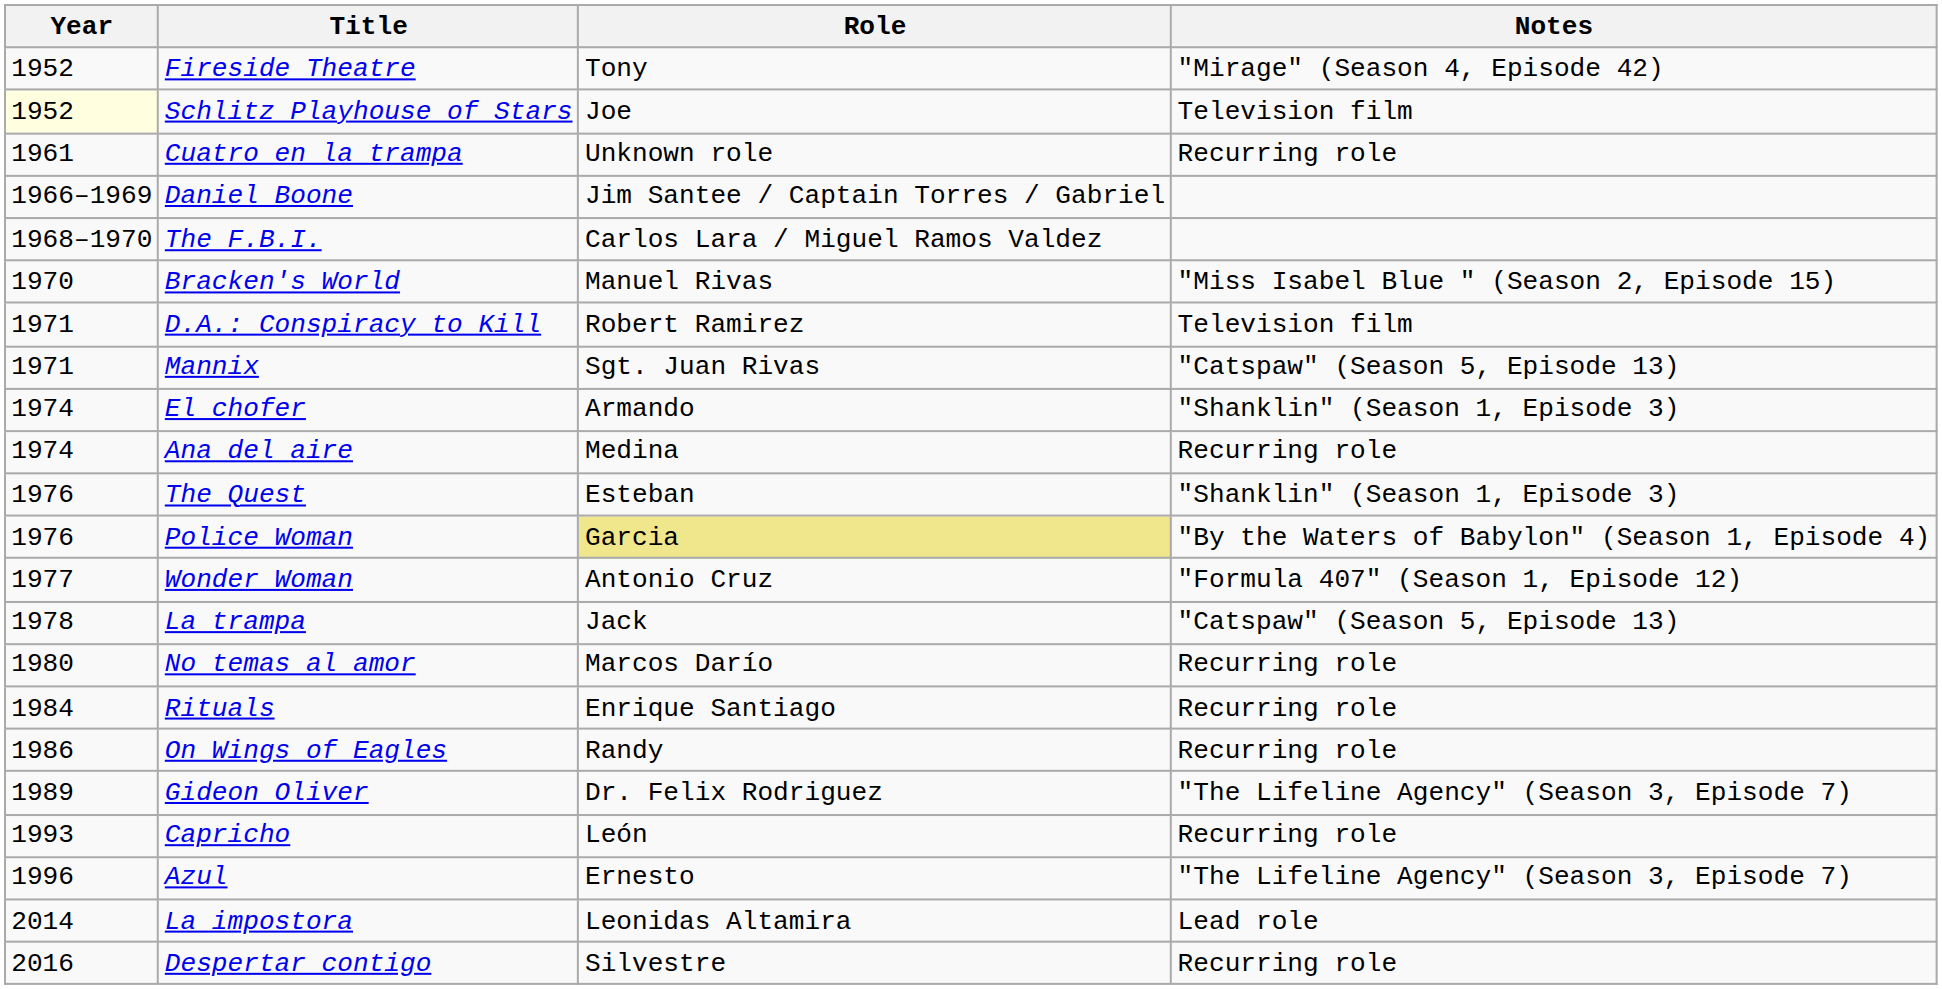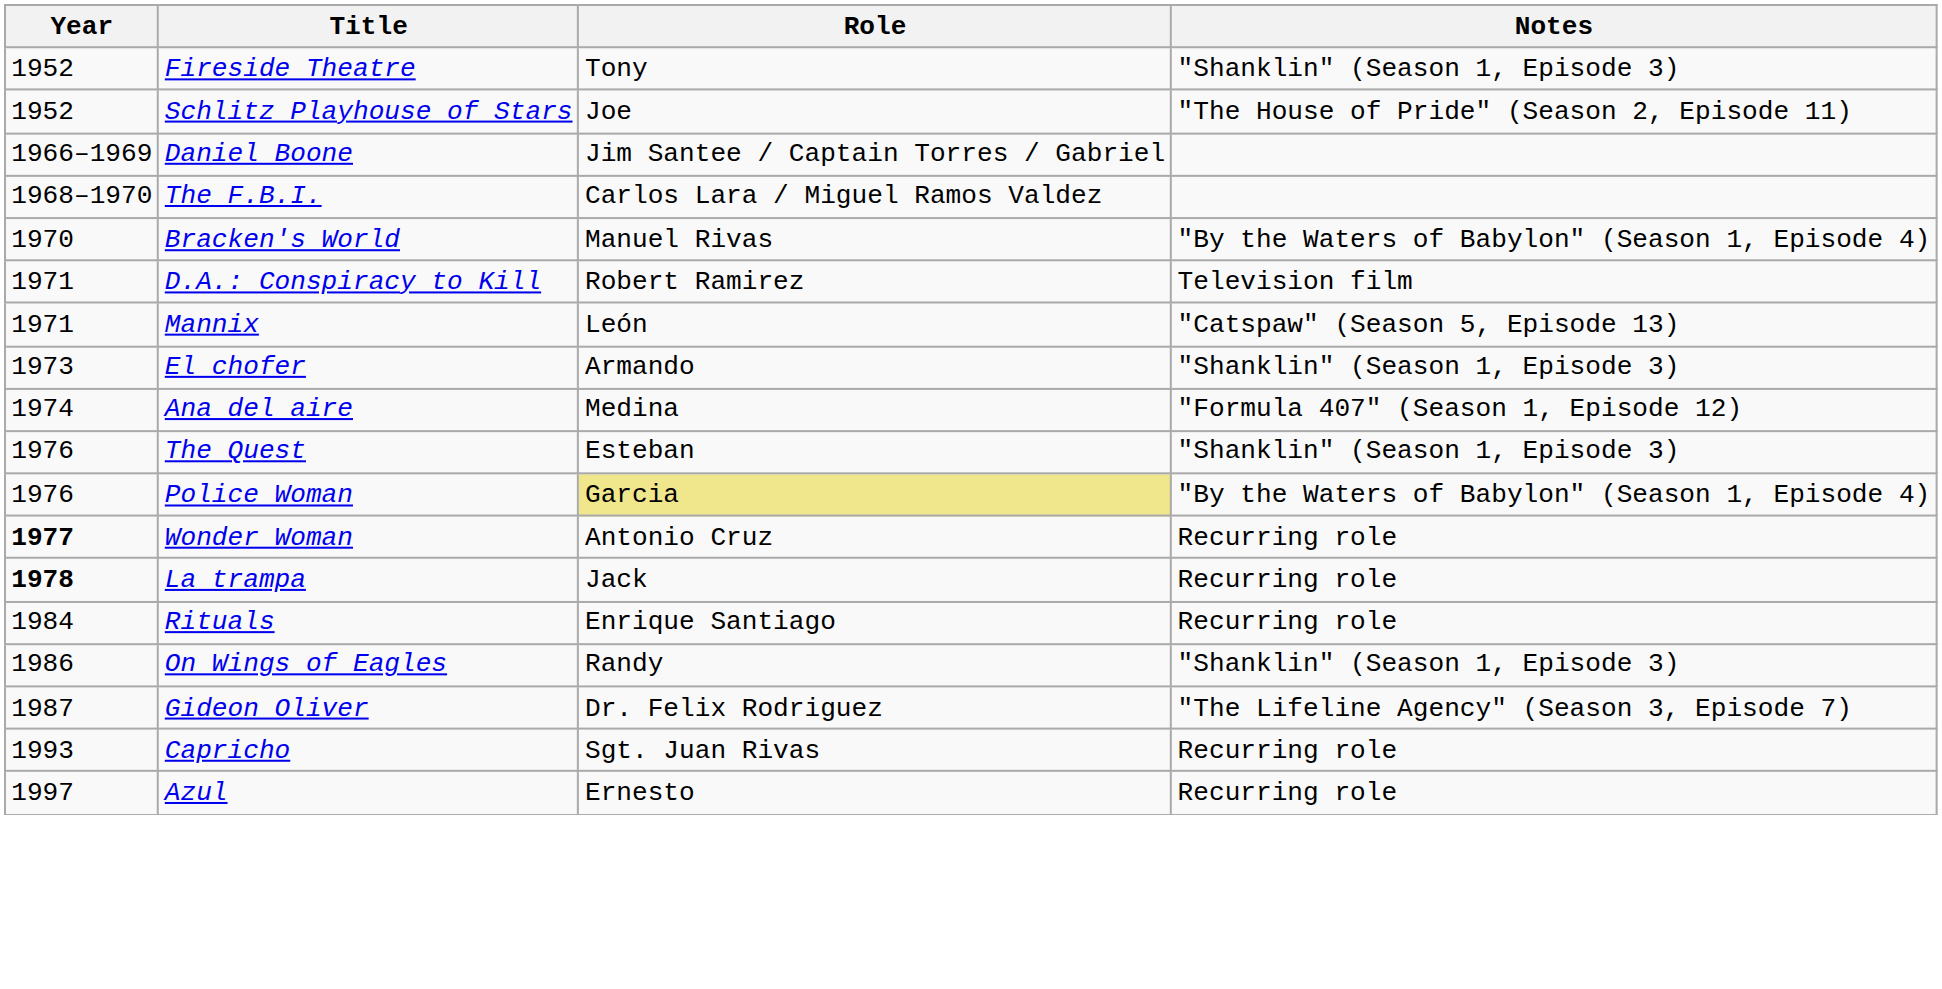 <table class="wikitable sortable">
 <tr>
 <th>Year</th>
 <th>Title</th>
 <th>Role</th>
 <th>Notes</th>
 </tr>
 <tr>
 <td>1952</td>
 <td><em><a href='#'>Fireside Theatre</a></em></td>
 <td>Tony</td>
-<td>"Mirage" (Season 4, Episode 42)</td>
+<td>"Shanklin" (Season 1, Episode 3)</td>
 </tr>
 <tr>
-<td style="background: lightyellow;">1952</td>
+<td>1952</td>
 <td><em><a href='#'>Schlitz Playhouse of Stars</a></em></td>
 <td>Joe</td>
-<td>Television film</td>
-</tr>
-<tr>
-<td>1961</td>
-<td><em><a href='#'>Cuatro en la trampa</a></em></td>
-<td>Unknown role</td>
-<td>Recurring role</td>
+<td>"The House of Pride" (Season 2, Episode 11)</td>
 </tr>
 <tr>
 <td>1966–1969</td>
 <td><em><a href='#'>Daniel Boone</a></em></td>
 <td>Jim Santee / Captain Torres / Gabriel</td>
 <td></td>
 </tr>
 <tr>
 <td>1968–1970</td>
 <td><em><a href='#'>The F.B.I.</a></em></td>
 <td>Carlos Lara / Miguel Ramos Valdez</td>
 <td></td>
 </tr>
 <tr>
 <td>1970</td>
 <td><em><a href='#'>Bracken's World</a></em></td>
 <td>Manuel Rivas</td>
-<td>"Miss Isabel Blue " (Season 2, Episode 15)</td>
+<td>"By the Waters of Babylon" (Season 1, Episode 4)</td>
 </tr>
 <tr>
 <td>1971</td>
 <td><em><a href='#'>D.A.: Conspiracy to Kill</a></em></td>
 <td>Robert Ramirez</td>
 <td>Television film</td>
 </tr>
 <tr>
 <td>1971</td>
 <td><em><a href='#'>Mannix</a></em></td>
-<td>Sgt. Juan Rivas</td>
+<td>León</td>
 <td>"Catspaw" (Season 5, Episode 13)</td>
 </tr>
 <tr>
-<td>1974</td>
+<td>1973</td>
 <td><em><a href='#'>El chofer</a></em></td>
 <td>Armando</td>
 <td>"Shanklin" (Season 1, Episode 3)</td>
 </tr>
 <tr>
 <td>1974</td>
 <td><em><a href='#'>Ana del aire</a></em></td>
 <td>Medina</td>
-<td>Recurring role</td>
+<td>"Formula 407" (Season 1, Episode 12)</td>
 </tr>
 <tr>
 <td>1976</td>
 <td><em><a href='#'>The Quest</a></em></td>
 <td>Esteban</td>
 <td>"Shanklin" (Season 1, Episode 3)</td>
 </tr>
 <tr>
 <td>1976</td>
 <td><em><a href='#'>Police Woman</a></em></td>
 <td style="background: khaki;">Garcia</td>
 <td>"By the Waters of Babylon" (Season 1, Episode 4)</td>
 </tr>
 <tr>
-<td>1977</td>
+<td><strong>1977</strong></td>
 <td><em><a href='#'>Wonder Woman</a></em></td>
 <td>Antonio Cruz</td>
-<td>"Formula 407" (Season 1, Episode 12)</td>
+<td>Recurring role</td>
 </tr>
 <tr>
-<td>1978</td>
+<td><strong>1978</strong></td>
 <td><em><a href='#'>La trampa</a></em></td>
 <td>Jack</td>
-<td>"Catspaw" (Season 5, Episode 13)</td>
-</tr>
-<tr>
-<td>1980</td>
-<td><em><a href='#'>No temas al amor</a></em></td>
-<td>Marcos Darío</td>
 <td>Recurring role</td>
 </tr>
 <tr>
 <td>1984</td>
 <td><em><a href='#'>Rituals</a></em></td>
 <td>Enrique Santiago</td>
 <td>Recurring role</td>
 </tr>
 <tr>
 <td>1986</td>
 <td><em><a href='#'>On Wings of Eagles</a></em></td>
 <td>Randy</td>
-<td>Recurring role</td>
+<td>"Shanklin" (Season 1, Episode 3)</td>
 </tr>
 <tr>
-<td>1989</td>
+<td>1987</td>
 <td><em><a href='#'>Gideon Oliver</a></em></td>
 <td>Dr. Felix Rodriguez</td>
 <td>"The Lifeline Agency" (Season 3, Episode 7)</td>
 </tr>
 <tr>
 <td>1993</td>
 <td><em><a href='#'>Capricho</a></em></td>
-<td>León</td>
+<td>Sgt. Juan Rivas</td>
 <td>Recurring role</td>
 </tr>
 <tr>
-<td>1996</td>
+<td>1997</td>
 <td><em><a href='#'>Azul</a></em></td>
 <td>Ernesto</td>
-<td>"The Lifeline Agency" (Season 3, Episode 7)</td>
-</tr>
-<tr>
-<td>2014</td>
-<td><em><a href='#'>La impostora</a></em></td>
-<td>Leonidas Altamira</td>
-<td>Lead role</td>
-</tr>
-<tr>
-<td>2016</td>
-<td><em><a href='#'>Despertar contigo</a></em></td>
-<td>Silvestre</td>
 <td>Recurring role</td>
 </tr>
 </table>
